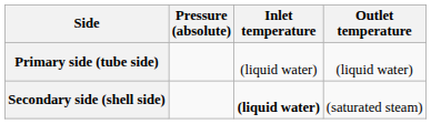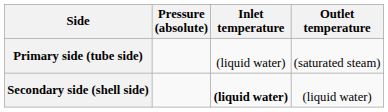 <table class="wikitable">
 <tr>
 <th>Side</th>
 <th>Pressure<br>(absolute)</th>
 <th>Inlet<br>temperature</th>
 <th>Outlet<br>temperature</th>
 </tr>
 <tr>
 <th>Primary side (tube side)</th>
 <td style="text-align:center;"></td>
 <td style="text-align:center;"><br>(liquid water)</td>
-<td style="text-align:center;"><br>(liquid water)</td>
+<td style="text-align:center;"><br>(saturated steam)</td>
 </tr>
 <tr>
 <th>Secondary side (shell side)</th>
 <td style="text-align:center;"></td>
 <td style="text-align:center;"><strong><br>(liquid water)</strong></td>
-<td style="text-align:center;"><br>(saturated steam)</td>
+<td style="text-align:center;"><br>(liquid water)</td>
 </tr>
 </table>
